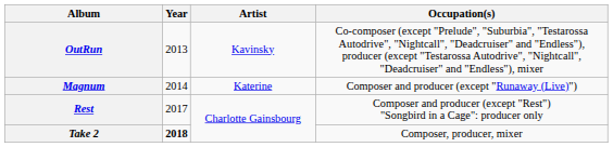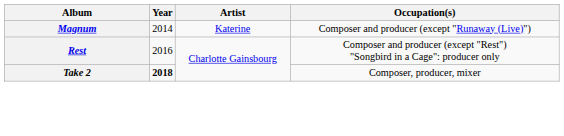 <table class="wikitable plainrowheaders" style="text-align:center;">
 <tr>
 <th scope="col" style="width:16.5em;">Album</th>
 <th scope="col">Year</th>
 <th scope="col" style="width:200px;">Artist</th>
 <th scope="col" style="width:500px;">Occupation(s)</th>
-</tr>
-<tr>
-<th scope="row"><em><a href='#'>OutRun</a></em></th>
-<td>2013</td>
-<td><a href='#'>Kavinsky</a></td>
-<td>Co-composer (except "Prelude", "Suburbia", "Testarossa Autodrive", "Nightcall", "Deadcruiser" and "Endless"), producer (except "Testarossa Autodrive", "Nightcall", "Deadcruiser" and "Endless"), mixer</td>
 </tr>
 <tr>
 <th scope="row"><em><a href='#'>Magnum</a></em></th>
 <td>2014</td>
 <td><a href='#'>Katerine</a></td>
 <td>Composer and producer (except "<a href='#'>Runaway (Live)</a>")</td>
 </tr>
 <tr>
 <th scope="row"><em><a href='#'>Rest</a></em></th>
-<td>2017</td>
+<td>2016</td>
 <td rowspan="2"><a href='#'>Charlotte Gainsbourg</a></td>
 <td>Composer and producer (except "Rest")<br>"Songbird in a Cage": producer only</td>
 </tr>
 <tr>
 <th scope="row"><em>Take 2</em></th>
 <td><strong>2018</strong></td>
 <td>Composer, producer, mixer</td>
 </tr>
 </table>
